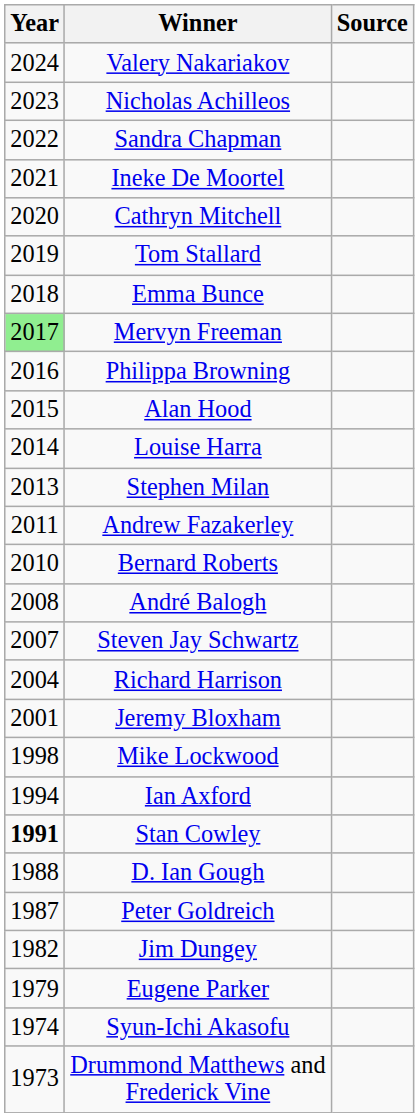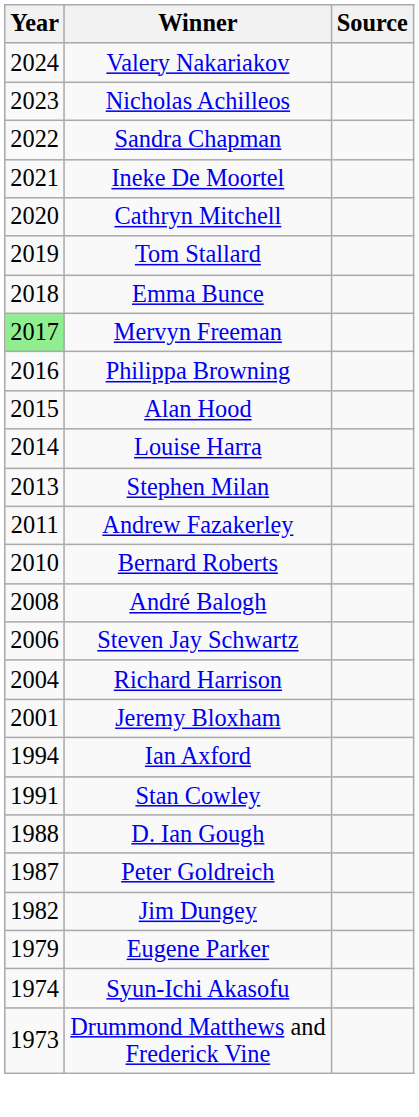 <table class="wikitable sortable" style="text-align:center;">
 <tr>
 <th width=6em>Year</th>
 <th>Winner</th>
 <th width=6em class=unsortable>Source</th>
 </tr>
 <tr>
 <td>2024</td>
 <td><a href='#'>Valery Nakariakov</a></td>
 <td></td>
 </tr>
 <tr>
 <td>2023</td>
 <td><a href='#'>Nicholas Achilleos</a></td>
 <td></td>
 </tr>
 <tr>
 <td>2022</td>
 <td><a href='#'>Sandra Chapman</a></td>
 <td></td>
 </tr>
 <tr>
 <td>2021</td>
 <td><a href='#'>Ineke De Moortel</a></td>
 <td></td>
 </tr>
 <tr>
 <td>2020</td>
 <td><a href='#'>Cathryn Mitchell</a></td>
 <td></td>
 </tr>
 <tr>
 <td>2019</td>
 <td><a href='#'>Tom Stallard</a></td>
 <td></td>
 </tr>
 <tr>
 <td>2018</td>
 <td><a href='#'>Emma Bunce</a></td>
 <td></td>
 </tr>
 <tr>
 <td style="background: lightgreen;">2017</td>
 <td><a href='#'>Mervyn Freeman</a></td>
 <td></td>
 </tr>
 <tr>
 <td>2016</td>
 <td><a href='#'>Philippa Browning</a></td>
 <td></td>
 </tr>
 <tr>
 <td>2015</td>
 <td><a href='#'>Alan Hood</a></td>
 <td></td>
 </tr>
 <tr>
 <td>2014</td>
 <td><a href='#'>Louise Harra</a></td>
 <td></td>
 </tr>
 <tr>
 <td>2013</td>
 <td><a href='#'>Stephen Milan</a></td>
 <td></td>
 </tr>
 <tr>
 <td>2011</td>
 <td><a href='#'>Andrew Fazakerley</a></td>
 <td></td>
 </tr>
 <tr>
 <td>2010</td>
 <td><a href='#'>Bernard Roberts</a></td>
 <td></td>
 </tr>
 <tr>
 <td>2008</td>
 <td><a href='#'>André Balogh</a></td>
 <td></td>
 </tr>
 <tr>
-<td>2007</td>
+<td>2006</td>
 <td><a href='#'>Steven Jay Schwartz</a></td>
 <td></td>
 </tr>
 <tr>
 <td>2004</td>
 <td><a href='#'>Richard Harrison</a></td>
 <td></td>
 </tr>
 <tr>
 <td>2001</td>
 <td><a href='#'>Jeremy Bloxham</a></td>
 <td></td>
 </tr>
 <tr>
-<td>1998</td>
-<td><a href='#'>Mike Lockwood</a></td>
-<td></td>
-</tr>
-<tr>
 <td>1994</td>
 <td><a href='#'>Ian Axford</a></td>
 <td></td>
 </tr>
 <tr>
-<td><strong>1991</strong></td>
+<td>1991</td>
 <td><a href='#'>Stan Cowley</a></td>
 <td></td>
 </tr>
 <tr>
 <td>1988</td>
 <td><a href='#'>D. Ian Gough</a></td>
 <td></td>
 </tr>
 <tr>
 <td>1987</td>
 <td><a href='#'>Peter Goldreich</a></td>
 <td></td>
 </tr>
 <tr>
 <td>1982</td>
 <td><a href='#'>Jim Dungey</a></td>
 <td></td>
 </tr>
 <tr>
 <td>1979</td>
 <td><a href='#'>Eugene Parker</a></td>
 <td></td>
 </tr>
 <tr>
 <td>1974</td>
 <td><a href='#'>Syun-Ichi Akasofu</a></td>
 <td></td>
 </tr>
 <tr>
 <td>1973</td>
 <td><a href='#'>Drummond Matthews</a> and<br> <a href='#'>Frederick Vine</a></td>
 <td></td>
 </tr>
 </table>
